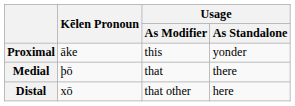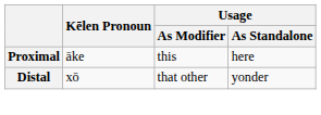 <table class="wikitable">
 <tr>
 <th rowspan="2"></th>
 <th rowspan="2">Kēlen Pronoun</th>
 <th colspan="2">Usage</th>
 </tr>
 <tr>
 <th>As Modifier</th>
 <th>As Standalone</th>
 </tr>
 <tr>
 <th>Proximal</th>
 <td>āke</td>
 <td>this</td>
-<td>yonder</td>
-</tr>
-<tr>
-<th>Medial</th>
-<td>þō</td>
-<td>that</td>
-<td>there</td>
+<td>here</td>
 </tr>
 <tr>
 <th>Distal</th>
 <td>xō</td>
 <td>that other</td>
-<td>here</td>
+<td>yonder</td>
 </tr>
 </table>
